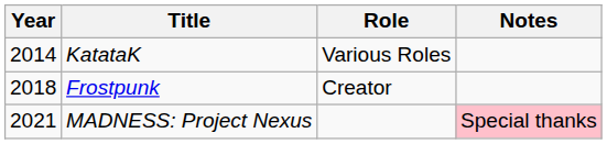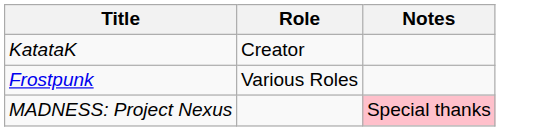 <table class="wikitable">
 <tr>
-<th>Year</th>
 <th>Title</th>
 <th>Role</th>
 <th>Notes</th>
 </tr>
 <tr>
-<td>2014</td>
 <td><em>KatataK</em></td>
+<td>Creator</td>
+<td></td>
+</tr>
+<tr>
+<td><em><a href='#'>Frostpunk</a></em></td>
 <td>Various Roles</td>
 <td></td>
 </tr>
 <tr>
-<td>2018</td>
-<td><em><a href='#'>Frostpunk</a></em></td>
-<td>Creator</td>
-<td></td>
-</tr>
-<tr>
-<td>2021</td>
 <td><em>MADNESS: Project Nexus</em></td>
 <td></td>
 <td style="background: pink;">Special thanks</td>
 </tr>
 </table>
